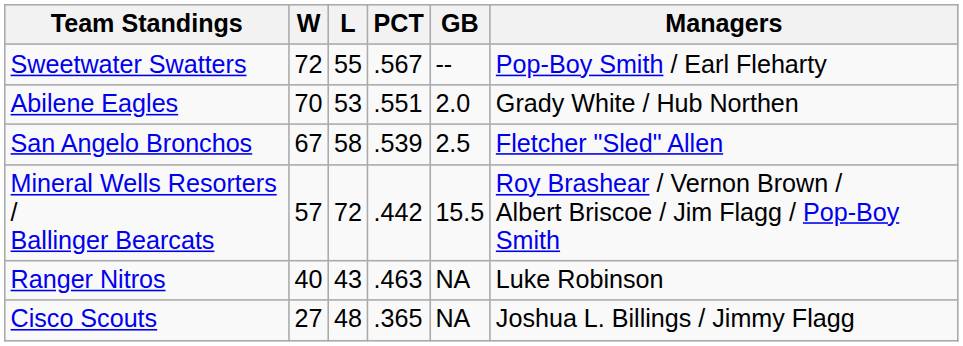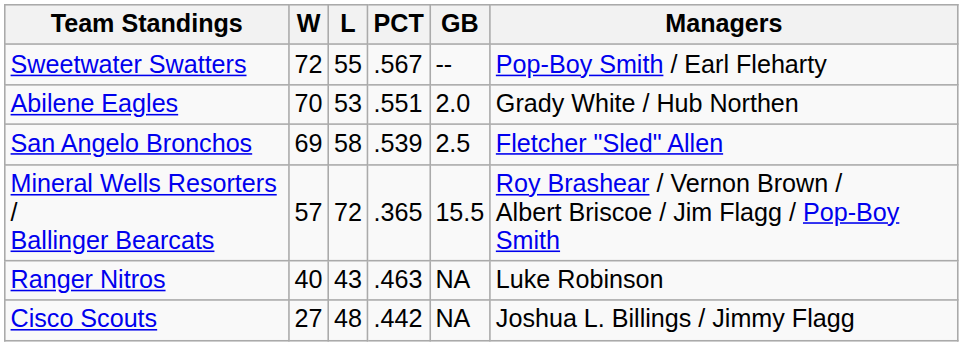 <table class="wikitable">
 <tr>
 <th>Team Standings</th>
 <th>W</th>
 <th>L</th>
 <th>PCT</th>
 <th>GB</th>
 <th>Managers</th>
 </tr>
 <tr>
 <td><a href='#'>Sweetwater Swatters</a></td>
 <td>72</td>
 <td>55</td>
 <td>.567</td>
 <td>--</td>
 <td><a href='#'>Pop-Boy Smith</a> / Earl Fleharty</td>
 </tr>
 <tr>
 <td><a href='#'>Abilene Eagles</a></td>
 <td>70</td>
 <td>53</td>
 <td>.551</td>
 <td>2.0</td>
 <td>Grady White / Hub Northen</td>
 </tr>
 <tr>
 <td><a href='#'>San Angelo Bronchos</a></td>
-<td>67</td>
+<td>69</td>
 <td>58</td>
 <td>.539</td>
 <td>2.5</td>
 <td><a href='#'>Fletcher "Sled" Allen</a></td>
 </tr>
 <tr>
 <td><a href='#'>Mineral Wells Resorters</a> /<br> <a href='#'>Ballinger Bearcats</a></td>
 <td>57</td>
 <td>72</td>
-<td>.442</td>
+<td>.365</td>
 <td>15.5</td>
 <td><a href='#'>Roy Brashear</a> / Vernon Brown /<br> Albert Briscoe / Jim Flagg / <a href='#'>Pop-Boy Smith</a></td>
 </tr>
 <tr>
 <td><a href='#'>Ranger Nitros</a></td>
 <td>40</td>
 <td>43</td>
 <td>.463</td>
 <td>NA</td>
 <td>Luke Robinson</td>
 </tr>
 <tr>
 <td><a href='#'>Cisco Scouts</a></td>
 <td>27</td>
 <td>48</td>
-<td>.365</td>
+<td>.442</td>
 <td>NA</td>
 <td>Joshua L. Billings / Jimmy Flagg</td>
 </tr>
 </table>
